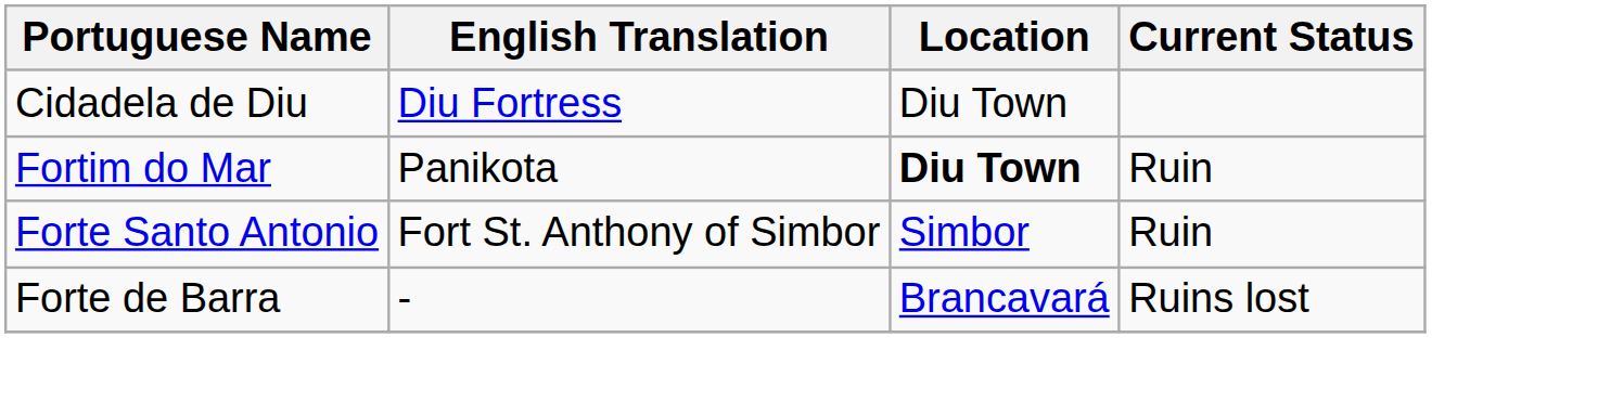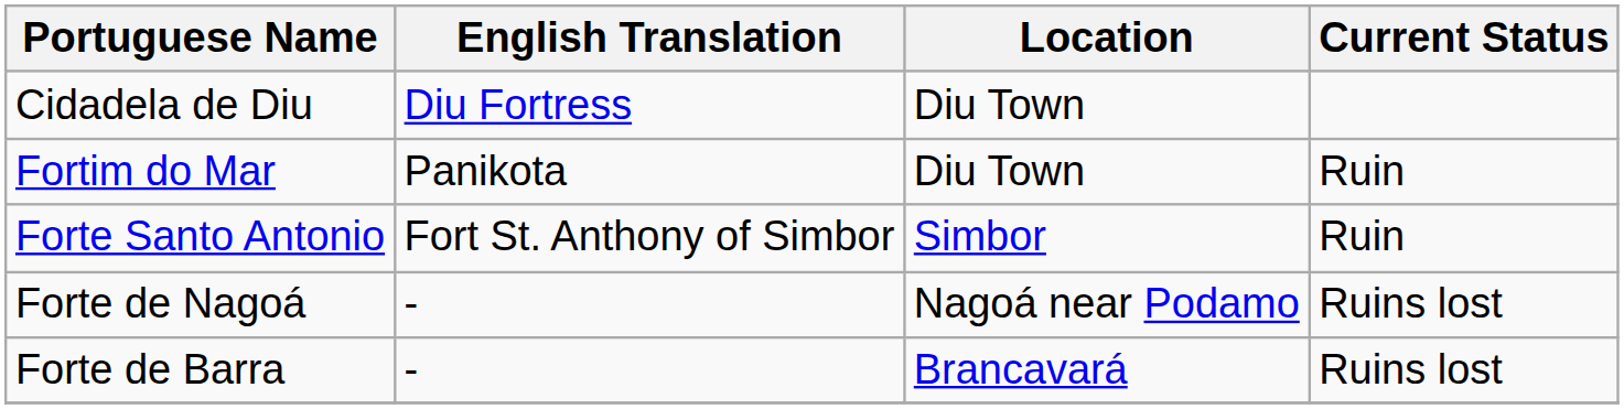 <table class="wikitable sortable">
 <tr>
 <th><strong>Portuguese Name</strong></th>
 <th><strong>English Translation</strong></th>
 <th><strong>Location</strong></th>
 <th><strong>Current Status</strong></th>
 </tr>
 <tr>
 <td>Cidadela de Diu</td>
 <td><a href='#'>Diu Fortress</a></td>
 <td>Diu Town</td>
 <td></td>
 </tr>
 <tr>
 <td><a href='#'>Fortim do Mar</a></td>
 <td>Panikota</td>
-<td><strong>Diu Town</strong></td>
+<td>Diu Town</td>
 <td>Ruin</td>
 </tr>
 <tr>
 <td><a href='#'>Forte Santo Antonio</a></td>
 <td>Fort St. Anthony of Simbor</td>
 <td><a href='#'>Simbor</a></td>
 <td>Ruin</td>
+</tr>
+<tr>
+<td>Forte de Nagoá</td>
+<td>-</td>
+<td>Nagoá near <a href='#'>Podamo</a></td>
+<td>Ruins lost</td>
 </tr>
 <tr>
 <td>Forte de Barra</td>
 <td>-</td>
 <td><a href='#'>Brancavará</a></td>
 <td>Ruins lost</td>
 </tr>
 <tr>
 </tr>
 </table>
